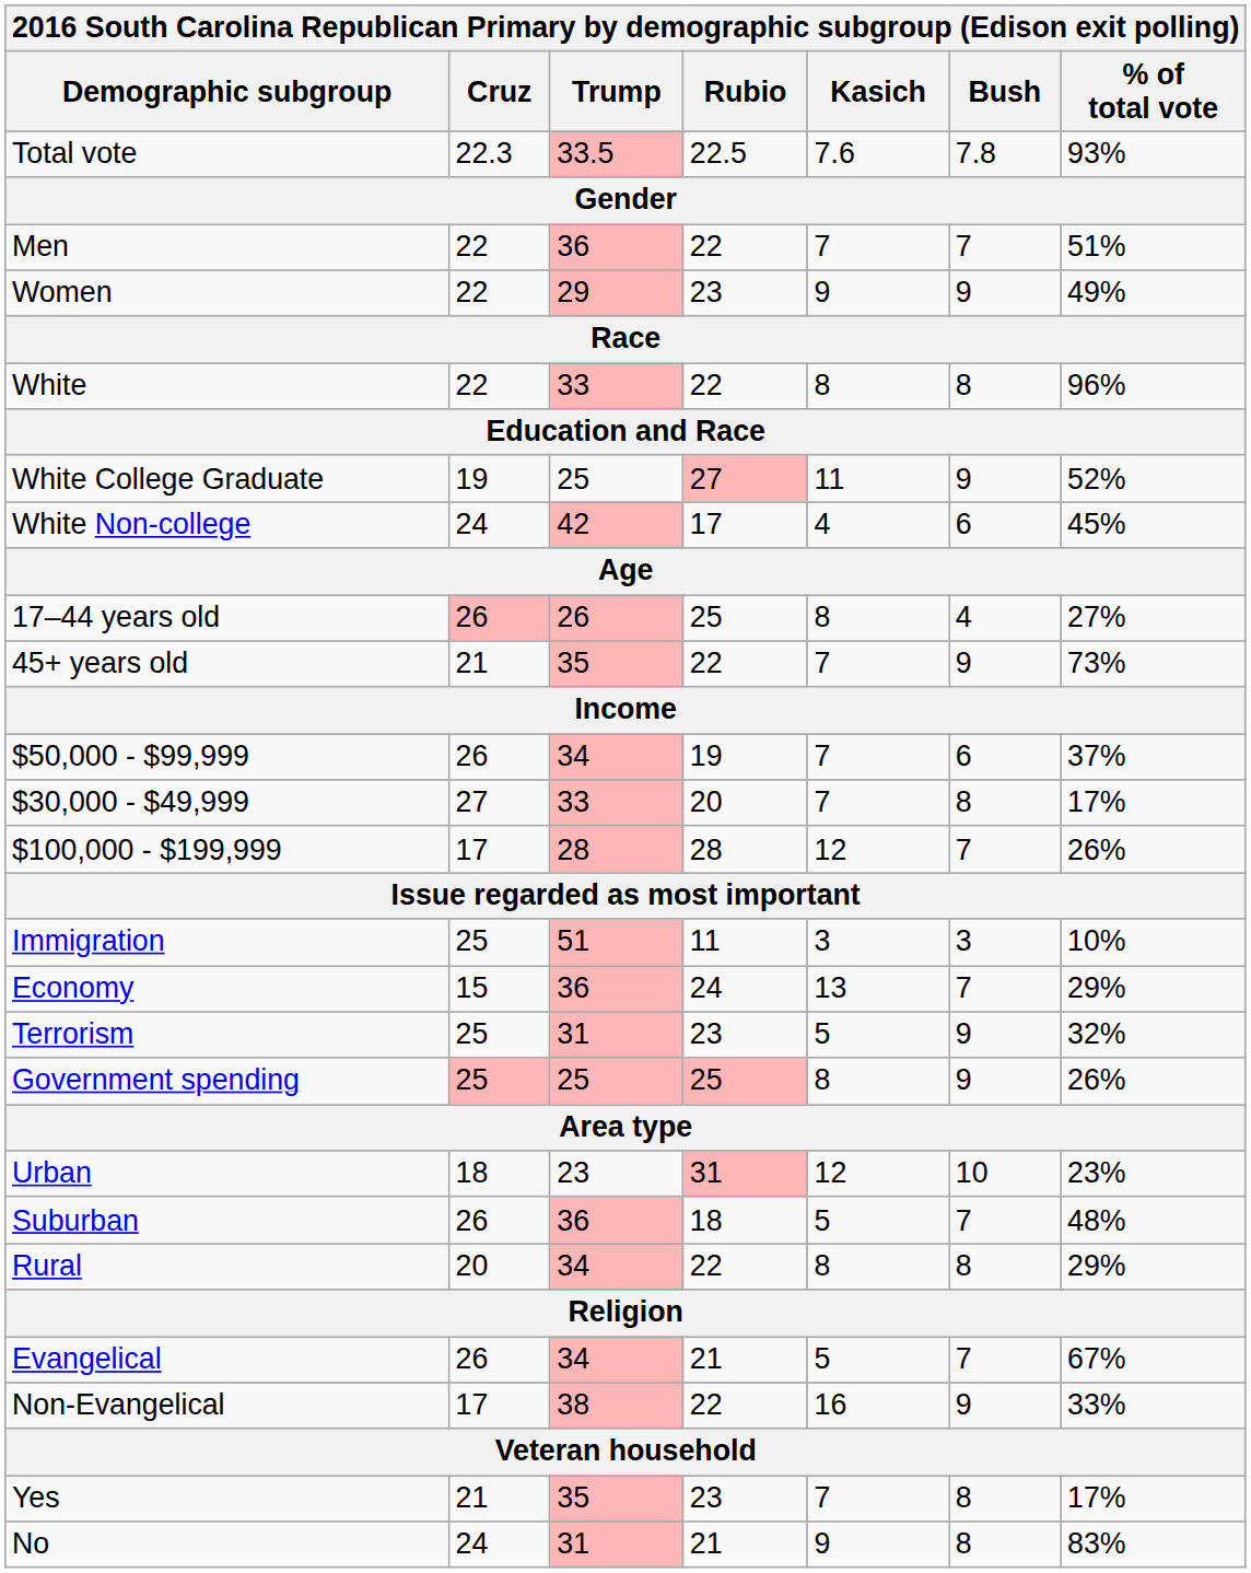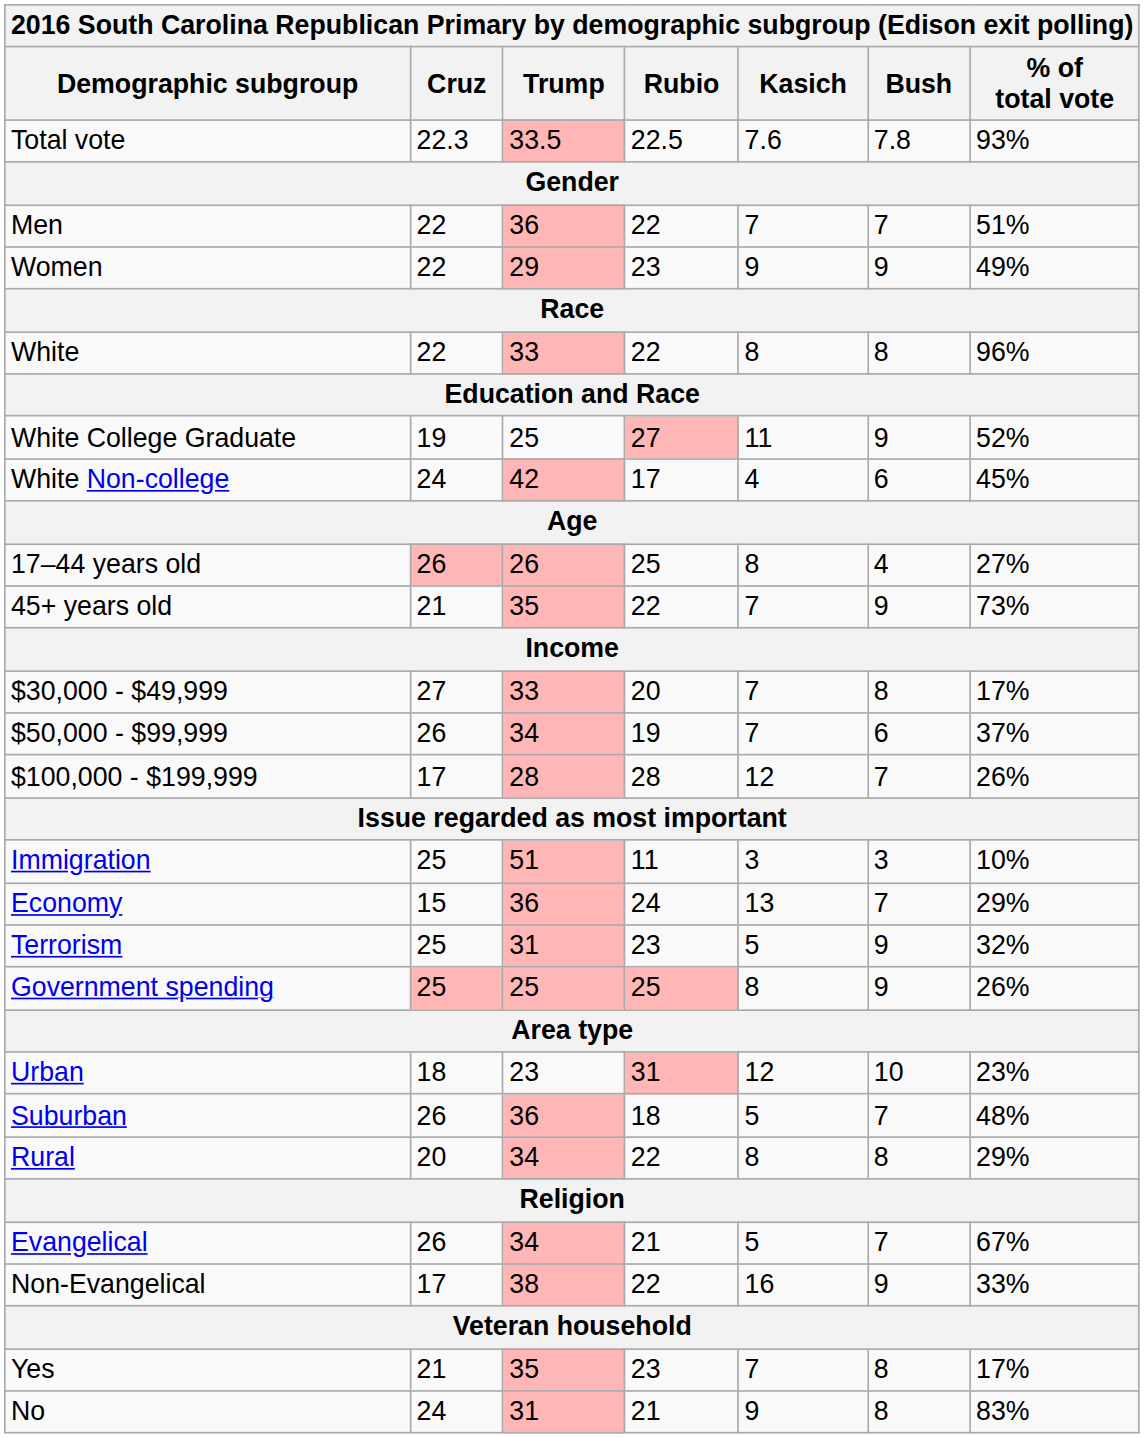 <table class="wikitable sortable">
 <tr>
 <th colspan="7">2016 South Carolina Republican Primary by demographic subgroup (Edison exit polling)</th>
 </tr>
 <tr>
 <th>Demographic subgroup</th>
 <th>Cruz</th>
 <th>Trump</th>
 <th>Rubio</th>
 <th>Kasich</th>
 <th>Bush</th>
 <th>% of<br>total vote</th>
 </tr>
 <tr>
 <td>Total vote</td>
 <td>22.3</td>
 <td style="text-align:left; background:#ffb6b6;">33.5</td>
 <td>22.5</td>
 <td>7.6</td>
 <td>7.8</td>
 <td>93%</td>
 </tr>
 <tr>
 <th colspan="7">Gender</th>
 </tr>
 <tr>
 <td>Men</td>
 <td>22</td>
 <td style="text-align:left; background:#ffb6b6;">36</td>
 <td>22</td>
 <td>7</td>
 <td>7</td>
 <td>51%</td>
 </tr>
 <tr>
 <td>Women</td>
 <td>22</td>
 <td style="text-align:left; background:#ffb6b6;">29</td>
 <td>23</td>
 <td>9</td>
 <td>9</td>
 <td>49%</td>
 </tr>
 <tr>
 <th colspan="7">Race</th>
 </tr>
 <tr>
 <td>White</td>
 <td>22</td>
 <td style="text-align:left; background:#ffb6b6;">33</td>
 <td>22</td>
 <td>8</td>
 <td>8</td>
 <td>96%</td>
 </tr>
 <tr>
 <th colspan="7">Education and Race</th>
 </tr>
 <tr>
 <td>White College Graduate</td>
 <td>19</td>
 <td>25</td>
 <td style="text-align:left; background:#ffb6b6;">27</td>
 <td>11</td>
 <td>9</td>
 <td>52%</td>
 </tr>
 <tr>
 <td>White <a href='#'>Non-college</a></td>
 <td>24</td>
 <td style="text-align:left; background:#ffb6b6;">42</td>
 <td>17</td>
 <td>4</td>
 <td>6</td>
 <td>45%</td>
 </tr>
 <tr>
 <th colspan="7">Age</th>
 </tr>
 <tr>
 <td>17–44 years old</td>
 <td style="text-align:left; background:#ffb6b6;">26</td>
 <td style="text-align:left; background:#ffb6b6;">26</td>
 <td>25</td>
 <td>8</td>
 <td>4</td>
 <td>27%</td>
 </tr>
 <tr>
 <td>45+ years old</td>
 <td>21</td>
 <td style="text-align:left; background:#ffb6b6;">35</td>
 <td>22</td>
 <td>7</td>
 <td>9</td>
 <td>73%</td>
 </tr>
 <tr>
 <th colspan="7">Income</th>
 </tr>
 <tr>
+<td>$30,000 - $49,999</td>
+<td>27</td>
+<td style="text-align:left; background:#ffb6b6;">33</td>
+<td>20</td>
+<td>7</td>
+<td>8</td>
+<td>17%</td>
+</tr>
+<tr>
 <td>$50,000 - $99,999</td>
 <td>26</td>
 <td style="text-align:left; background:#ffb6b6;">34</td>
 <td>19</td>
 <td>7</td>
 <td>6</td>
 <td>37%</td>
-</tr>
-<tr>
-<td>$30,000 - $49,999</td>
-<td>27</td>
-<td style="text-align:left; background:#ffb6b6;">33</td>
-<td>20</td>
-<td>7</td>
-<td>8</td>
-<td>17%</td>
 </tr>
 <tr>
 <td>$100,000 - $199,999</td>
 <td>17</td>
 <td style="text-align:left; background:#ffb6b6;">28</td>
 <td>28</td>
 <td>12</td>
 <td>7</td>
 <td>26%</td>
 </tr>
 <tr>
 <th colspan="7">Issue regarded as most important</th>
 </tr>
 <tr>
 <td><a href='#'>Immigration</a></td>
 <td>25</td>
 <td style="text-align:left; background:#ffb6b6;">51</td>
 <td>11</td>
 <td>3</td>
 <td>3</td>
 <td>10%</td>
 </tr>
 <tr>
 <td><a href='#'>Economy</a></td>
 <td>15</td>
 <td style="text-align:left; background:#ffb6b6;">36</td>
 <td>24</td>
 <td>13</td>
 <td>7</td>
 <td>29%</td>
 </tr>
 <tr>
 <td><a href='#'>Terrorism</a></td>
 <td>25</td>
 <td style="text-align:left; background:#ffb6b6;">31</td>
 <td>23</td>
 <td>5</td>
 <td>9</td>
 <td>32%</td>
 </tr>
 <tr>
 <td><a href='#'>Government spending</a></td>
 <td style="text-align:left; background:#ffb6b6;">25</td>
 <td style="text-align:left; background:#ffb6b6;">25</td>
 <td style="text-align:left; background:#ffb6b6;">25</td>
 <td>8</td>
 <td>9</td>
 <td>26%</td>
 </tr>
 <tr>
 <th colspan="7">Area type</th>
 </tr>
 <tr>
 <td><a href='#'>Urban</a></td>
 <td>18</td>
 <td>23</td>
 <td style="text-align:left; background:#ffb6b6;">31</td>
 <td>12</td>
 <td>10</td>
 <td>23%</td>
 </tr>
 <tr>
 <td><a href='#'>Suburban</a></td>
 <td>26</td>
 <td style="text-align:left; background:#ffb6b6;">36</td>
 <td>18</td>
 <td>5</td>
 <td>7</td>
 <td>48%</td>
 </tr>
 <tr>
 <td><a href='#'>Rural</a></td>
 <td>20</td>
 <td style="text-align:left; background:#ffb6b6;">34</td>
 <td>22</td>
 <td>8</td>
 <td>8</td>
 <td>29%</td>
 </tr>
 <tr>
 <th colspan="7">Religion</th>
 </tr>
 <tr>
 <td><a href='#'>Evangelical</a></td>
 <td>26</td>
 <td style="text-align:left; background:#ffb6b6;">34</td>
 <td>21</td>
 <td>5</td>
 <td>7</td>
 <td>67%</td>
 </tr>
 <tr>
 <td>Non-Evangelical</td>
 <td>17</td>
 <td style="text-align:left; background:#ffb6b6;">38</td>
 <td>22</td>
 <td>16</td>
 <td>9</td>
 <td>33%</td>
 </tr>
 <tr>
 <th colspan="7">Veteran household</th>
 </tr>
 <tr>
 <td>Yes</td>
 <td>21</td>
 <td style="text-align:left; background:#ffb6b6;">35</td>
 <td>23</td>
 <td>7</td>
 <td>8</td>
 <td>17%</td>
 </tr>
 <tr>
 <td>No</td>
 <td>24</td>
 <td style="text-align:left; background:#ffb6b6;">31</td>
 <td>21</td>
 <td>9</td>
 <td>8</td>
 <td>83%</td>
 </tr>
 </table>
